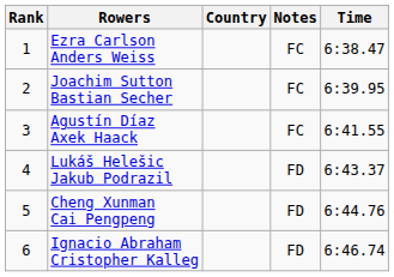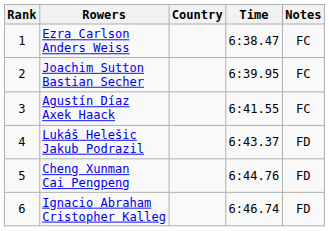 <table class="wikitable" style="text-align:center">
 <tr>
 <th>Rank</th>
 <th>Rowers</th>
 <th>Country</th>
+<th>Time</th>
 <th>Notes</th>
-<th>Time</th>
 </tr>
 <tr>
 <td>1</td>
 <td align="left"><a href='#'>Ezra Carlson</a><br><a href='#'>Anders Weiss</a></td>
 <td align="left"></td>
+<td>6:38.47</td>
 <td>FC</td>
-<td>6:38.47</td>
 </tr>
 <tr>
 <td>2</td>
 <td align="left"><a href='#'>Joachim Sutton</a><br><a href='#'>Bastian Secher</a></td>
 <td align="left"></td>
+<td>6:39.95</td>
 <td>FC</td>
-<td>6:39.95</td>
 </tr>
 <tr>
 <td>3</td>
 <td align="left"><a href='#'>Agustín Díaz</a><br><a href='#'>Axek Haack</a></td>
 <td align="left"></td>
+<td>6:41.55</td>
 <td>FC</td>
-<td>6:41.55</td>
 </tr>
 <tr>
 <td>4</td>
 <td align="left"><a href='#'>Lukáš Helešic</a><br><a href='#'>Jakub Podrazil</a></td>
 <td align="left"></td>
+<td>6:43.37</td>
 <td>FD</td>
-<td>6:43.37</td>
 </tr>
 <tr>
 <td>5</td>
 <td align="left"><a href='#'>Cheng Xunman</a><br><a href='#'>Cai Pengpeng</a></td>
 <td align="left"></td>
+<td>6:44.76</td>
 <td>FD</td>
-<td>6:44.76</td>
 </tr>
 <tr>
 <td>6</td>
 <td align="left"><a href='#'>Ignacio Abraham</a><br><a href='#'>Cristopher Kalleg</a></td>
 <td align="left"></td>
+<td>6:46.74</td>
 <td>FD</td>
-<td>6:46.74</td>
 </tr>
 </table>
